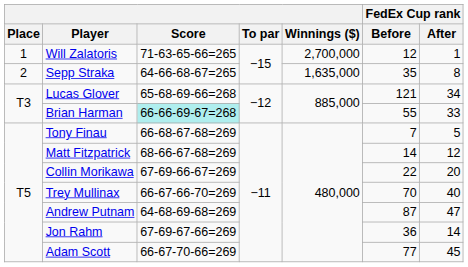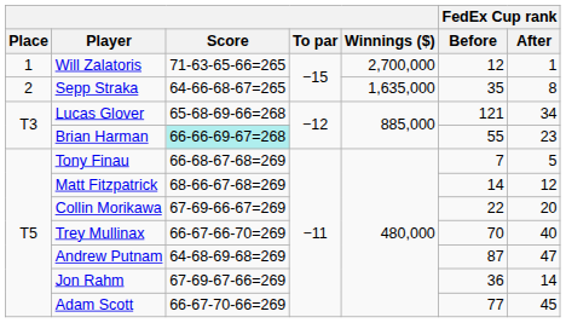 <table class=wikitable>
 <tr>
 <th colspan=5></th>
 <th colspan=2>FedEx Cup rank</th>
 </tr>
 <tr>
 <th>Place</th>
 <th>Player</th>
 <th>Score</th>
 <th>To par</th>
 <th>Winnings ($)</th>
 <th>Before</th>
 <th>After</th>
 </tr>
 <tr>
 <td align=center>1</td>
 <td> <a href='#'>Will Zalatoris</a></td>
 <td>71-63-65-66=265</td>
 <td rowspan=2 align=center>−15</td>
 <td align=right>2,700,000</td>
 <td align=right>12</td>
 <td align=right>1</td>
 </tr>
 <tr>
 <td align=center>2</td>
 <td> <a href='#'>Sepp Straka</a></td>
 <td>64-66-68-67=265</td>
 <td align=right>1,635,000</td>
 <td align=right>35</td>
 <td align=right>8</td>
 </tr>
 <tr>
 <td rowspan=2 align=center>T3</td>
 <td> <a href='#'>Lucas Glover</a></td>
 <td>65-68-69-66=268</td>
 <td rowspan=2 align=center>−12</td>
 <td rowspan=2 align=right>885,000</td>
 <td align=right>121</td>
 <td align=right>34</td>
 </tr>
 <tr>
 <td> <a href='#'>Brian Harman</a></td>
 <td style="background: paleturquoise;">66-66-69-67=268</td>
 <td align=right>55</td>
-<td align=right>33</td>
+<td align=right>23</td>
 </tr>
 <tr>
 <td rowspan=7 align=center>T5</td>
 <td> <a href='#'>Tony Finau</a></td>
 <td>66-68-67-68=269</td>
 <td rowspan=7 align=center>−11</td>
 <td rowspan=7 align=right>480,000</td>
 <td align=right>7</td>
 <td align=right>5</td>
 </tr>
 <tr>
 <td> <a href='#'>Matt Fitzpatrick</a></td>
 <td>68-66-67-68=269</td>
 <td align=right>14</td>
 <td align=right>12</td>
 </tr>
 <tr>
 <td> <a href='#'>Collin Morikawa</a></td>
 <td>67-69-66-67=269</td>
 <td align=right>22</td>
 <td align=right>20</td>
 </tr>
 <tr>
 <td> <a href='#'>Trey Mullinax</a></td>
 <td>66-67-66-70=269</td>
 <td align=right>70</td>
 <td align=right>40</td>
 </tr>
 <tr>
 <td> <a href='#'>Andrew Putnam</a></td>
 <td>64-68-69-68=269</td>
 <td align=right>87</td>
 <td align=right>47</td>
 </tr>
 <tr>
 <td> <a href='#'>Jon Rahm</a></td>
 <td>67-69-67-66=269</td>
 <td align=right>36</td>
 <td align=right>14</td>
 </tr>
 <tr>
 <td> <a href='#'>Adam Scott</a></td>
 <td>66-67-70-66=269</td>
 <td align=right>77</td>
 <td align=right>45</td>
 </tr>
 </table>
